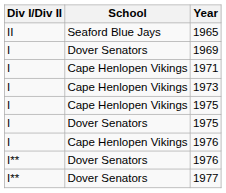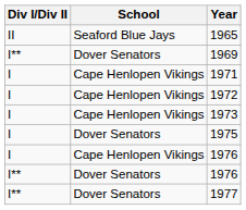 <table class="wikitable" style="float:left;">
 <tr style="white-space:nowrap;">
 <th>Div I/Div II</th>
 <th>School</th>
 <th>Year</th>
 </tr>
 <tr>
 <td>II</td>
 <td>Seaford Blue Jays</td>
 <td>1965</td>
 </tr>
 <tr>
-<td>I</td>
+<td>I**</td>
 <td>Dover Senators</td>
 <td>1969</td>
 </tr>
 <tr>
 <td>I</td>
 <td>Cape Henlopen Vikings</td>
 <td>1971</td>
 </tr>
 <tr>
 <td>I</td>
 <td>Cape Henlopen Vikings</td>
-<td>1973</td>
+<td>1972</td>
 </tr>
 <tr>
 <td>I</td>
 <td>Cape Henlopen Vikings</td>
-<td>1975</td>
+<td>1973</td>
 </tr>
 <tr>
 <td>I</td>
 <td>Dover Senators</td>
 <td>1975</td>
 </tr>
 <tr>
 <td>I</td>
 <td>Cape Henlopen Vikings</td>
 <td>1976</td>
 </tr>
 <tr>
 <td>I**</td>
 <td>Dover Senators</td>
 <td>1976</td>
 </tr>
 <tr>
 <td>I**</td>
 <td>Dover Senators</td>
 <td>1977</td>
 </tr>
 </table>
